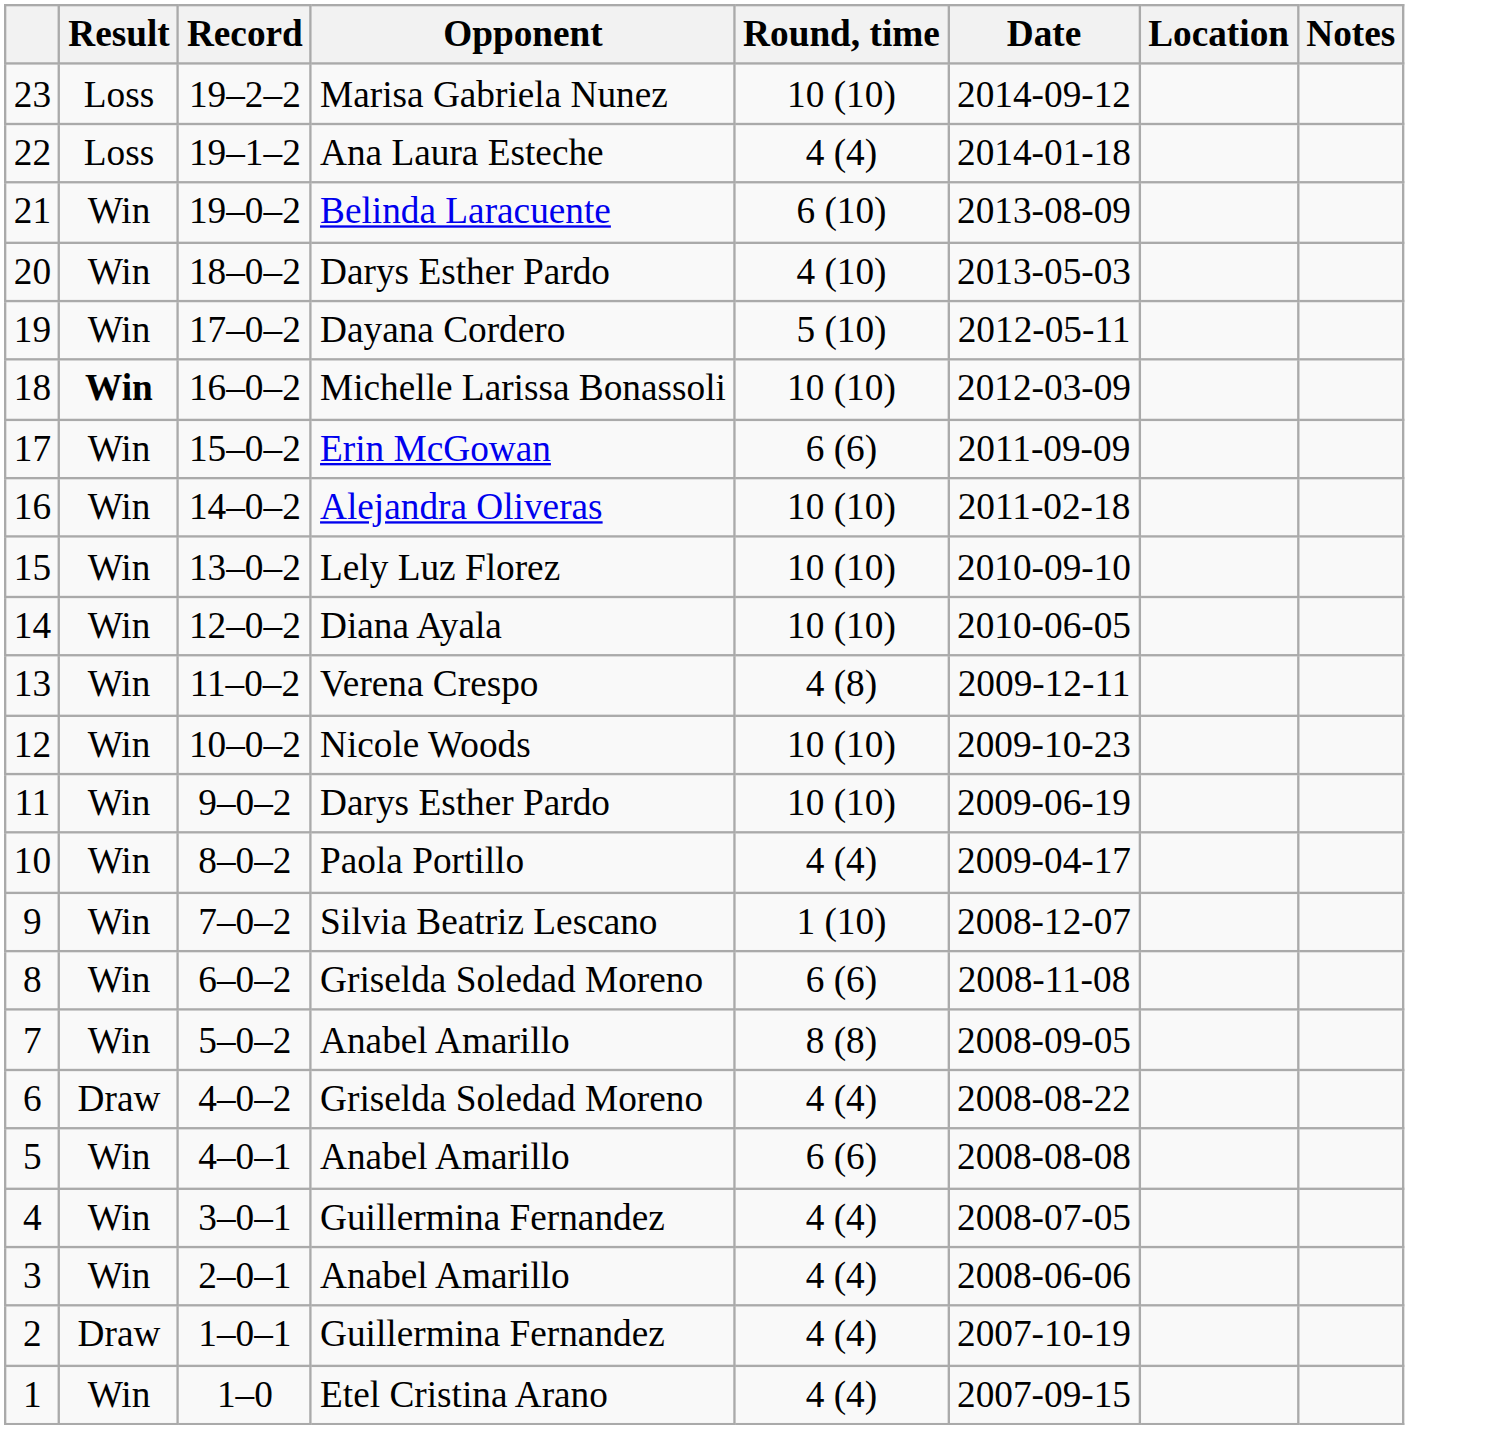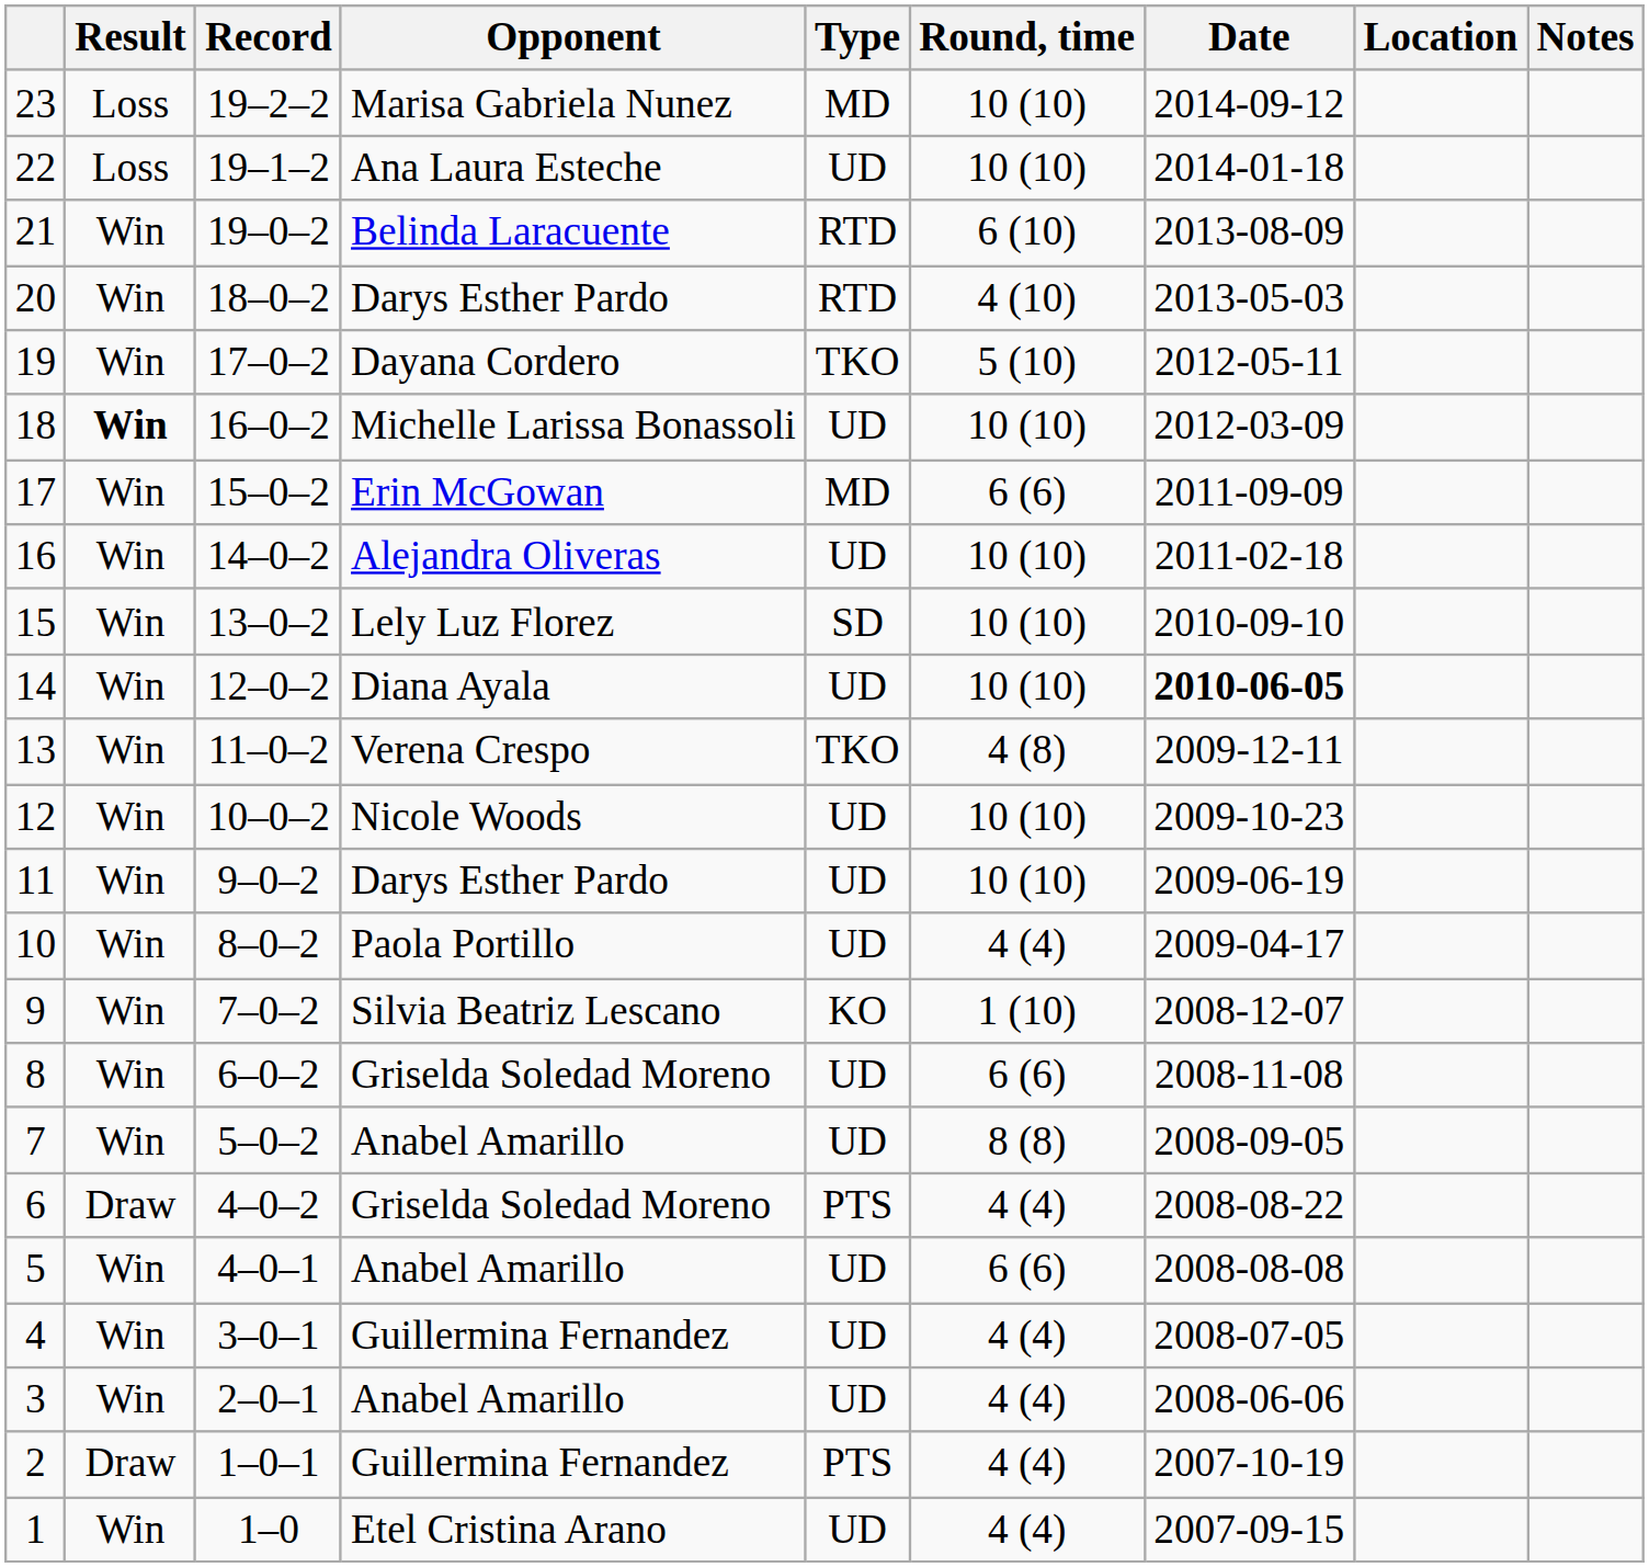 <table class=wikitable style=text-align:center>
 <tr>
 <th></th>
 <th>Result</th>
 <th>Record</th>
 <th>Opponent</th>
+<th>Type</th>
 <th>Round, time</th>
 <th>Date</th>
 <th>Location</th>
 <th>Notes</th>
 </tr>
 <tr>
 <td>23</td>
 <td>Loss</td>
 <td>19–2–2</td>
 <td align=left>Marisa Gabriela Nunez</td>
+<td>MD</td>
 <td>10 (10)</td>
 <td>2014-09-12</td>
 <td align=left></td>
 <td align=left></td>
 </tr>
 <tr>
 <td>22</td>
 <td>Loss</td>
 <td>19–1–2</td>
 <td align=left>Ana Laura Esteche</td>
-<td>4 (4)</td>
+<td>UD</td>
+<td>10 (10)</td>
 <td>2014-01-18</td>
 <td align=left></td>
 <td align=left></td>
 </tr>
 <tr>
 <td>21</td>
 <td>Win</td>
 <td>19–0–2</td>
 <td align=left><a href='#'>Belinda Laracuente</a></td>
+<td>RTD</td>
 <td>6 (10)</td>
 <td>2013-08-09</td>
 <td align=left></td>
 <td align=left></td>
 </tr>
 <tr>
 <td>20</td>
 <td>Win</td>
 <td>18–0–2</td>
 <td align=left>Darys Esther Pardo</td>
+<td>RTD</td>
 <td>4 (10)</td>
 <td>2013-05-03</td>
 <td align=left></td>
 <td align=left></td>
 </tr>
 <tr>
 <td>19</td>
 <td>Win</td>
 <td>17–0–2</td>
 <td align=left>Dayana Cordero</td>
+<td>TKO</td>
 <td>5 (10)</td>
 <td>2012-05-11</td>
 <td align=left></td>
 <td align=left></td>
 </tr>
 <tr>
 <td>18</td>
 <td><strong>Win</strong></td>
 <td>16–0–2</td>
 <td align=left>Michelle Larissa Bonassoli</td>
+<td>UD</td>
 <td>10 (10)</td>
 <td>2012-03-09</td>
 <td align=left></td>
 <td align=left></td>
 </tr>
 <tr>
 <td>17</td>
 <td>Win</td>
 <td>15–0–2</td>
 <td align=left><a href='#'>Erin McGowan</a></td>
+<td>MD</td>
 <td>6 (6)</td>
 <td>2011-09-09</td>
 <td align=left></td>
 <td align=left></td>
 </tr>
 <tr>
 <td>16</td>
 <td>Win</td>
 <td>14–0–2</td>
 <td align=left><a href='#'>Alejandra Oliveras</a></td>
+<td>UD</td>
 <td>10 (10)</td>
 <td>2011-02-18</td>
 <td align=left></td>
 <td align=left></td>
 </tr>
 <tr>
 <td>15</td>
 <td>Win</td>
 <td>13–0–2</td>
 <td align=left>Lely Luz Florez</td>
+<td>SD</td>
 <td>10 (10)</td>
 <td>2010-09-10</td>
 <td align=left></td>
 <td align=left></td>
 </tr>
 <tr>
 <td>14</td>
 <td>Win</td>
 <td>12–0–2</td>
 <td align=left>Diana Ayala</td>
+<td>UD</td>
 <td>10 (10)</td>
-<td>2010-06-05</td>
+<td><strong>2010-06-05</strong></td>
 <td align=left></td>
 <td align=left></td>
 </tr>
 <tr>
 <td>13</td>
 <td>Win</td>
 <td>11–0–2</td>
 <td align=left>Verena Crespo</td>
+<td>TKO</td>
 <td>4 (8)</td>
 <td>2009-12-11</td>
 <td align=left></td>
 <td align=left></td>
 </tr>
 <tr>
 <td>12</td>
 <td>Win</td>
 <td>10–0–2</td>
 <td align=left>Nicole Woods</td>
+<td>UD</td>
 <td>10 (10)</td>
 <td>2009-10-23</td>
 <td align=left></td>
 <td align=left></td>
 </tr>
 <tr>
 <td>11</td>
 <td>Win</td>
 <td>9–0–2</td>
 <td align=left>Darys Esther Pardo</td>
+<td>UD</td>
 <td>10 (10)</td>
 <td>2009-06-19</td>
 <td align=left></td>
 <td align=left></td>
 </tr>
 <tr>
 <td>10</td>
 <td>Win</td>
 <td>8–0–2</td>
 <td align=left>Paola Portillo</td>
+<td>UD</td>
 <td>4 (4)</td>
 <td>2009-04-17</td>
 <td align=left></td>
 <td align=left></td>
 </tr>
 <tr>
 <td>9</td>
 <td>Win</td>
 <td>7–0–2</td>
 <td align=left>Silvia Beatriz Lescano</td>
+<td>KO</td>
 <td>1 (10)</td>
 <td>2008-12-07</td>
 <td align=left></td>
 <td align=left></td>
 </tr>
 <tr>
 <td>8</td>
 <td>Win</td>
 <td>6–0–2</td>
 <td align=left>Griselda Soledad Moreno</td>
+<td>UD</td>
 <td>6 (6)</td>
 <td>2008-11-08</td>
 <td align=left></td>
 <td align=left></td>
 </tr>
 <tr>
 <td>7</td>
 <td>Win</td>
 <td>5–0–2</td>
 <td align=left>Anabel Amarillo</td>
+<td>UD</td>
 <td>8 (8)</td>
 <td>2008-09-05</td>
 <td align=left></td>
 <td align=left></td>
 </tr>
 <tr>
 <td>6</td>
 <td>Draw</td>
 <td>4–0–2</td>
 <td align=left>Griselda Soledad Moreno</td>
+<td>PTS</td>
 <td>4 (4)</td>
 <td>2008-08-22</td>
 <td align=left></td>
 <td align=left></td>
 </tr>
 <tr>
 <td>5</td>
 <td>Win</td>
 <td>4–0–1</td>
 <td align=left>Anabel Amarillo</td>
+<td>UD</td>
 <td>6 (6)</td>
 <td>2008-08-08</td>
 <td align=left></td>
 <td align=left></td>
 </tr>
 <tr>
 <td>4</td>
 <td>Win</td>
 <td>3–0–1</td>
 <td align=left>Guillermina Fernandez</td>
+<td>UD</td>
 <td>4 (4)</td>
 <td>2008-07-05</td>
 <td align=left></td>
 <td align=left></td>
 </tr>
 <tr>
 <td>3</td>
 <td>Win</td>
 <td>2–0–1</td>
 <td align=left>Anabel Amarillo</td>
+<td>UD</td>
 <td>4 (4)</td>
 <td>2008-06-06</td>
 <td align=left></td>
 <td align=left></td>
 </tr>
 <tr>
 <td>2</td>
 <td>Draw</td>
 <td>1–0–1</td>
 <td align=left>Guillermina Fernandez</td>
+<td>PTS</td>
 <td>4 (4)</td>
 <td>2007-10-19</td>
 <td align=left></td>
 <td align=left></td>
 </tr>
 <tr>
 <td>1</td>
 <td>Win</td>
 <td>1–0</td>
 <td align=left>Etel Cristina Arano</td>
+<td>UD</td>
 <td>4 (4)</td>
 <td>2007-09-15</td>
 <td align=left></td>
 <td align=left></td>
 </tr>
 </table>
